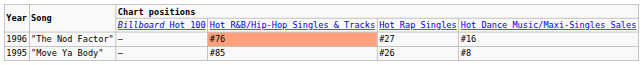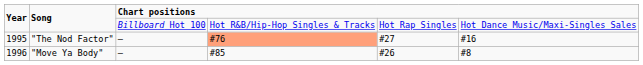 <table class="wikitable">
 <tr>
 <td rowspan="2"><strong>Year</strong></td>
 <td rowspan="2"><strong>Song</strong></td>
 <td colspan="4"><strong>Chart positions</strong></td>
 </tr>
 <tr>
 <td><a href='#'><em>Billboard</em> Hot 100</a></td>
 <td><a href='#'>Hot R&B/Hip-Hop Singles & Tracks</a></td>
 <td><a href='#'>Hot Rap Singles</a></td>
 <td><a href='#'>Hot Dance Music/Maxi-Singles Sales</a></td>
 </tr>
 <tr>
-<td>1996</td>
+<td>1995</td>
 <td>"The Nod Factor"</td>
 <td>—</td>
 <td style="background: lightsalmon;">#76</td>
 <td>#27</td>
 <td>#16</td>
 </tr>
 <tr>
-<td>1995</td>
+<td>1996</td>
 <td>"Move Ya Body"</td>
 <td>—</td>
 <td>#85</td>
 <td>#26</td>
 <td>#8</td>
 </tr>
 </table>
